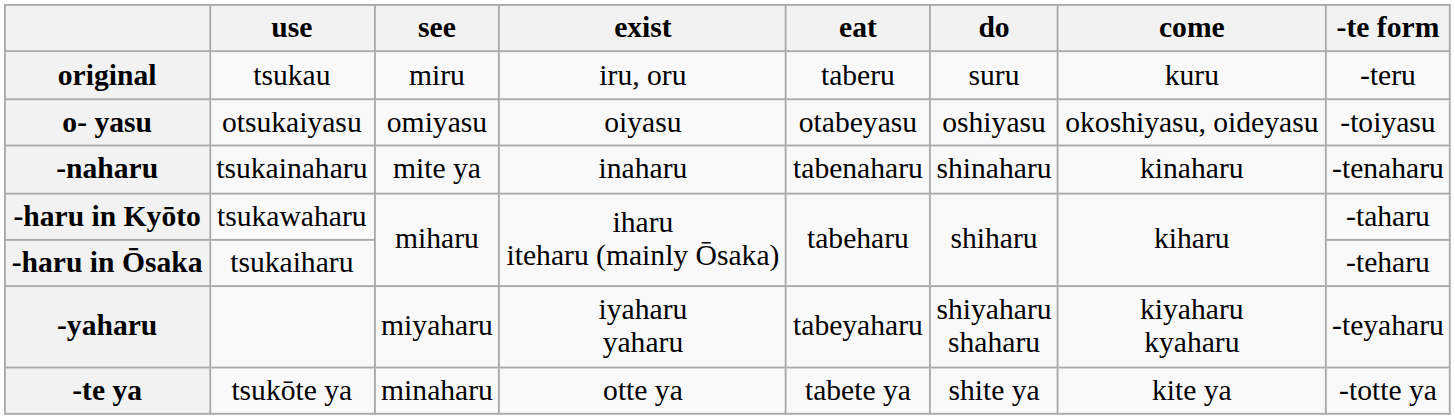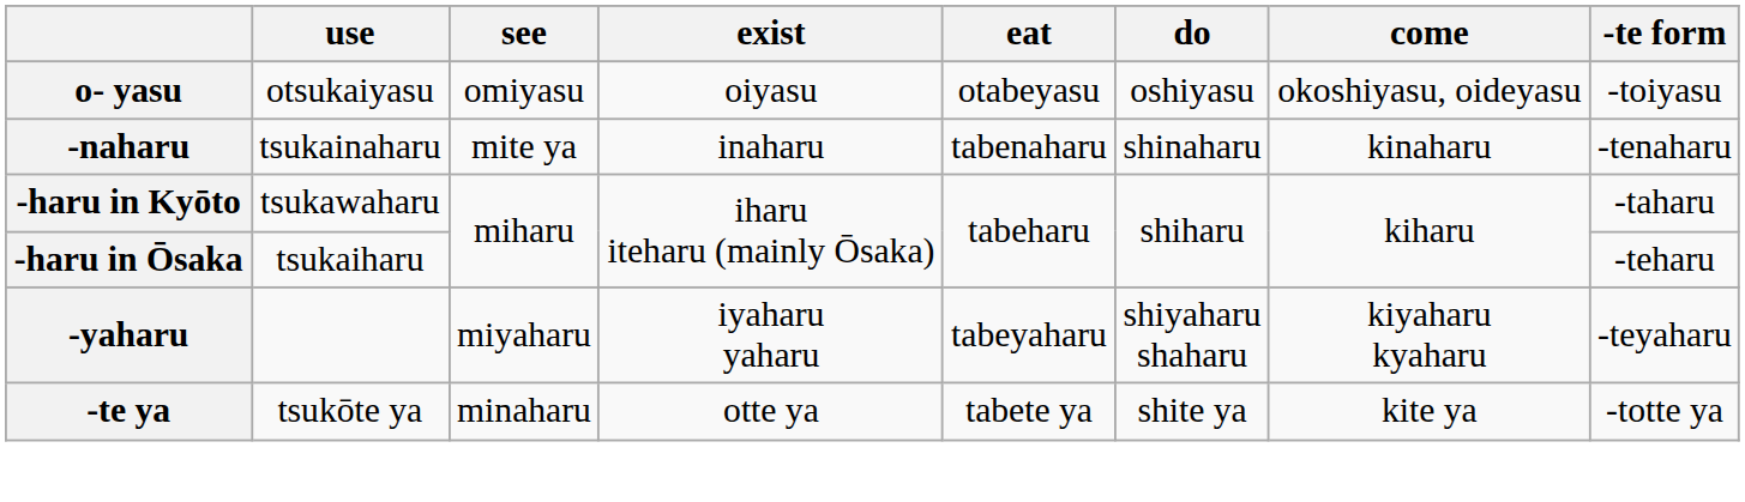 <table class="wikitable" style="text-align:center">
 <tr>
 <th></th>
 <th>use</th>
 <th>see</th>
 <th>exist</th>
 <th>eat</th>
 <th>do</th>
 <th>come</th>
 <th>-te form</th>
-</tr>
-<tr>
-<th>original</th>
-<td>tsukau</td>
-<td>miru</td>
-<td>iru, oru</td>
-<td>taberu</td>
-<td>suru</td>
-<td>kuru</td>
-<td>-teru</td>
 </tr>
 <tr>
 <th>o- yasu</th>
 <td>otsukaiyasu</td>
 <td>omiyasu</td>
 <td>oiyasu</td>
 <td>otabeyasu</td>
 <td>oshiyasu</td>
 <td>okoshiyasu, oideyasu</td>
 <td>-toiyasu</td>
 </tr>
 <tr>
 <th>-naharu</th>
 <td>tsukainaharu</td>
 <td>mite ya</td>
 <td>inaharu</td>
 <td>tabenaharu</td>
 <td>shinaharu</td>
 <td>kinaharu</td>
 <td>-tenaharu</td>
 </tr>
 <tr>
 <th>-haru in Kyōto</th>
 <td>tsukawaharu</td>
 <td rowspan="2">miharu</td>
 <td rowspan="2">iharu<br>iteharu (mainly Ōsaka)</td>
 <td rowspan="2">tabeharu</td>
 <td rowspan="2">shiharu</td>
 <td rowspan="2">kiharu</td>
 <td>-taharu</td>
 </tr>
 <tr>
 <th>-haru in Ōsaka</th>
 <td>tsukaiharu</td>
 <td>-teharu</td>
 </tr>
 <tr>
 <th>-yaharu</th>
 <td></td>
 <td>miyaharu</td>
 <td>iyaharu<br>yaharu</td>
 <td>tabeyaharu</td>
 <td>shiyaharu<br>shaharu</td>
 <td>kiyaharu<br>kyaharu</td>
 <td>-teyaharu</td>
 </tr>
 <tr>
 <th>-te ya</th>
 <td>tsukōte ya</td>
 <td>minaharu</td>
 <td>otte ya</td>
 <td>tabete ya</td>
 <td>shite ya</td>
 <td>kite ya</td>
 <td>-totte ya</td>
 </tr>
 </table>
